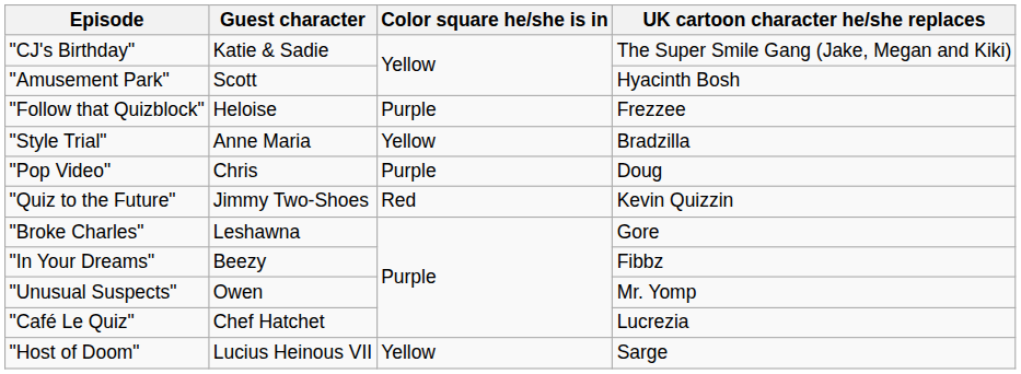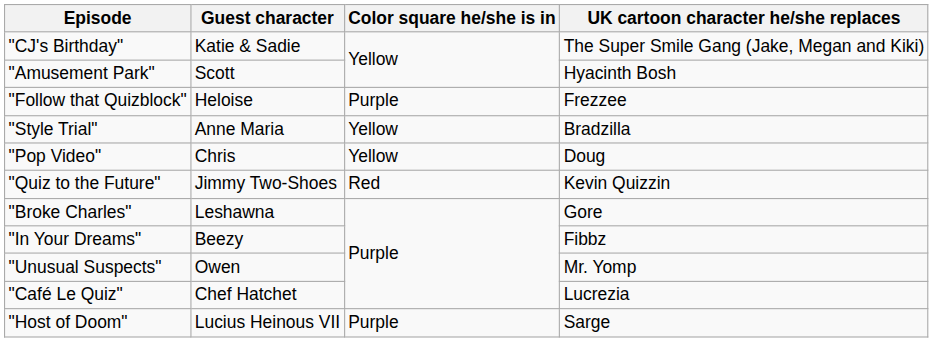 <table class="wikitable">
 <tr>
 <th>Episode</th>
 <th>Guest character</th>
 <th>Color square he/she is in</th>
 <th>UK cartoon character he/she replaces</th>
 </tr>
 <tr>
 <td>"CJ's Birthday"</td>
 <td>Katie & Sadie</td>
 <td rowspan="2">Yellow</td>
 <td>The Super Smile Gang (Jake, Megan and Kiki)</td>
 </tr>
 <tr>
 <td>"Amusement Park"</td>
 <td>Scott</td>
 <td>Hyacinth Bosh</td>
 </tr>
 <tr>
 <td>"Follow that Quizblock"</td>
 <td>Heloise</td>
 <td>Purple</td>
 <td>Frezzee</td>
 </tr>
 <tr>
 <td>"Style Trial"</td>
 <td>Anne Maria</td>
 <td>Yellow</td>
 <td>Bradzilla</td>
 </tr>
 <tr>
 <td>"Pop Video"</td>
 <td>Chris</td>
-<td>Purple</td>
+<td>Yellow</td>
 <td>Doug</td>
 </tr>
 <tr>
 <td>"Quiz to the Future"</td>
 <td>Jimmy Two-Shoes</td>
 <td>Red</td>
 <td>Kevin Quizzin</td>
 </tr>
 <tr>
 <td>"Broke Charles"</td>
 <td>Leshawna</td>
 <td rowspan="4">Purple</td>
 <td>Gore</td>
 </tr>
 <tr>
 <td>"In Your Dreams"</td>
 <td>Beezy</td>
 <td>Fibbz</td>
 </tr>
 <tr>
 <td>"Unusual Suspects"</td>
 <td>Owen</td>
 <td>Mr. Yomp</td>
 </tr>
 <tr>
 <td>"Café Le Quiz"</td>
 <td>Chef Hatchet</td>
 <td>Lucrezia</td>
 </tr>
 <tr>
 <td>"Host of Doom"</td>
 <td>Lucius Heinous VII</td>
-<td>Yellow</td>
+<td>Purple</td>
 <td>Sarge</td>
 </tr>
 </table>
